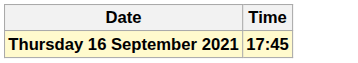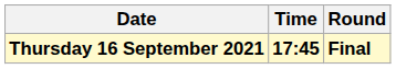 <table class="wikitable">
 <tr>
 <th>Date</th>
 <th>Time</th>
+<th>Round</th>
 </tr>
 <tr>
 <td style=background:lemonchiffon><strong>Thursday 16 September 2021</strong></td>
 <td style=background:lemonchiffon><strong>17:45</strong></td>
+<td style=background:lemonchiffon><strong>Final</strong></td>
 </tr>
 </table>
